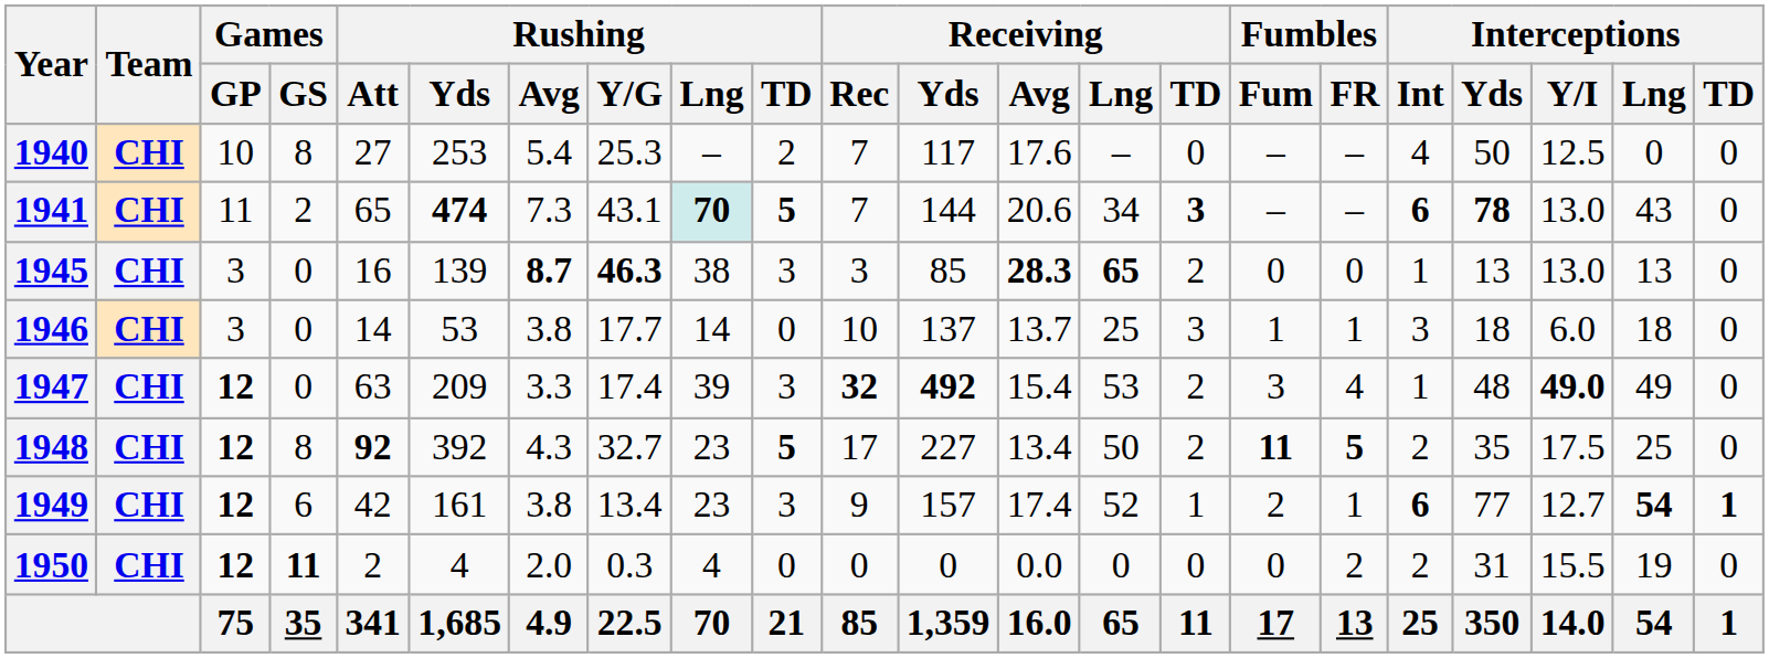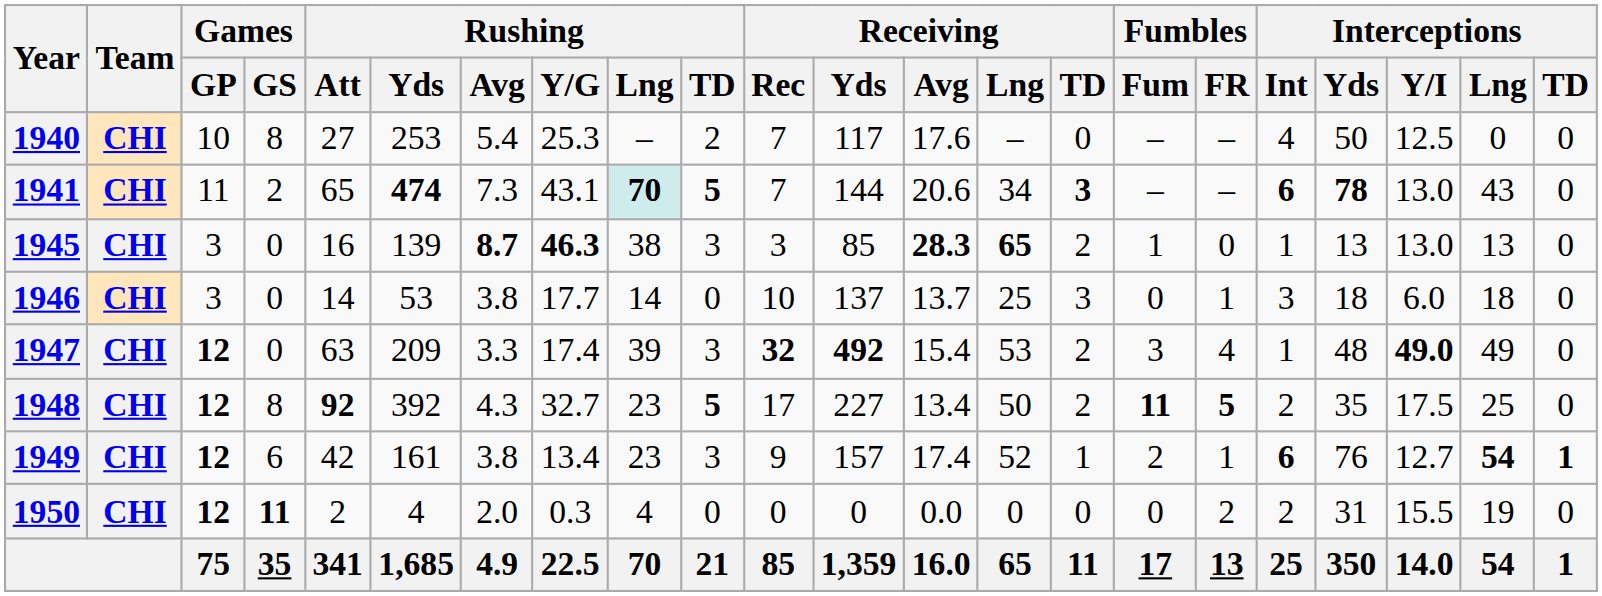 <table class= "wikitable" style="text-align:center;">
 <tr>
 <th rowspan="2">Year</th>
 <th rowspan="2">Team</th>
 <th colspan="2">Games</th>
 <th colspan="6">Rushing</th>
 <th colspan="5">Receiving</th>
 <th colspan="2">Fumbles</th>
 <th colspan="5">Interceptions</th>
 </tr>
 <tr>
 <th>GP</th>
 <th>GS</th>
 <th>Att</th>
 <th>Yds</th>
 <th>Avg</th>
 <th>Y/G</th>
 <th>Lng</th>
 <th>TD</th>
 <th>Rec</th>
 <th>Yds</th>
 <th>Avg</th>
 <th>Lng</th>
 <th>TD</th>
 <th>Fum</th>
 <th>FR</th>
 <th>Int</th>
 <th>Yds</th>
 <th>Y/I</th>
 <th>Lng</th>
 <th>TD</th>
 </tr>
 <tr>
 <th><a href='#'>1940</a></th>
 <th style="background:#ffe6bd;"><a href='#'>CHI</a></th>
 <td>10</td>
 <td>8</td>
 <td>27</td>
 <td>253</td>
 <td>5.4</td>
 <td>25.3</td>
 <td>–</td>
 <td>2</td>
 <td>7</td>
 <td>117</td>
 <td>17.6</td>
 <td>–</td>
 <td>0</td>
 <td>–</td>
 <td>–</td>
 <td>4</td>
 <td>50</td>
 <td>12.5</td>
 <td>0</td>
 <td>0</td>
 </tr>
 <tr>
 <th><a href='#'>1941</a></th>
 <th style="background:#ffe6bd;"><a href='#'>CHI</a></th>
 <td>11</td>
 <td>2</td>
 <td>65</td>
 <td><strong>474</strong></td>
 <td>7.3</td>
 <td>43.1</td>
 <td style="background:#cfecec;"><strong>70</strong></td>
 <td><strong>5</strong></td>
 <td>7</td>
 <td>144</td>
 <td>20.6</td>
 <td>34</td>
 <td><strong>3</strong></td>
 <td>–</td>
 <td>–</td>
 <td><strong>6</strong></td>
 <td><strong>78</strong></td>
 <td>13.0</td>
 <td>43</td>
 <td>0</td>
 </tr>
 <tr>
 <th><a href='#'>1945</a></th>
 <th><a href='#'>CHI</a></th>
 <td>3</td>
 <td>0</td>
 <td>16</td>
 <td>139</td>
 <td><strong>8.7</strong></td>
 <td><strong>46.3</strong></td>
 <td>38</td>
 <td>3</td>
 <td>3</td>
 <td>85</td>
 <td><strong>28.3</strong></td>
 <td><strong>65</strong></td>
 <td>2</td>
-<td>0</td>
+<td>1</td>
 <td>0</td>
 <td>1</td>
 <td>13</td>
 <td>13.0</td>
 <td>13</td>
 <td>0</td>
 </tr>
 <tr>
 <th><a href='#'>1946</a></th>
 <th style="background:#ffe6bd;"><a href='#'>CHI</a></th>
 <td>3</td>
 <td>0</td>
 <td>14</td>
 <td>53</td>
 <td>3.8</td>
 <td>17.7</td>
 <td>14</td>
 <td>0</td>
 <td>10</td>
 <td>137</td>
 <td>13.7</td>
 <td>25</td>
 <td>3</td>
-<td>1</td>
+<td>0</td>
 <td>1</td>
 <td>3</td>
 <td>18</td>
 <td>6.0</td>
 <td>18</td>
 <td>0</td>
 </tr>
 <tr>
 <th><a href='#'>1947</a></th>
 <th><a href='#'>CHI</a></th>
 <td><strong>12</strong></td>
 <td>0</td>
 <td>63</td>
 <td>209</td>
 <td>3.3</td>
 <td>17.4</td>
 <td>39</td>
 <td>3</td>
 <td><strong>32</strong></td>
 <td><strong>492</strong></td>
 <td>15.4</td>
 <td>53</td>
 <td>2</td>
 <td>3</td>
 <td>4</td>
 <td>1</td>
 <td>48</td>
 <td><strong>49.0</strong></td>
 <td>49</td>
 <td>0</td>
 </tr>
 <tr>
 <th><a href='#'>1948</a></th>
 <th><a href='#'>CHI</a></th>
 <td><strong>12</strong></td>
 <td>8</td>
 <td><strong>92</strong></td>
 <td>392</td>
 <td>4.3</td>
 <td>32.7</td>
 <td>23</td>
 <td><strong>5</strong></td>
 <td>17</td>
 <td>227</td>
 <td>13.4</td>
 <td>50</td>
 <td>2</td>
 <td><strong>11</strong></td>
 <td><strong>5</strong></td>
 <td>2</td>
 <td>35</td>
 <td>17.5</td>
 <td>25</td>
 <td>0</td>
 </tr>
 <tr>
 <th><a href='#'>1949</a></th>
 <th><a href='#'>CHI</a></th>
 <td><strong>12</strong></td>
 <td>6</td>
 <td>42</td>
 <td>161</td>
 <td>3.8</td>
 <td>13.4</td>
 <td>23</td>
 <td>3</td>
 <td>9</td>
 <td>157</td>
 <td>17.4</td>
 <td>52</td>
 <td>1</td>
 <td>2</td>
 <td>1</td>
 <td><strong>6</strong></td>
-<td>77</td>
+<td>76</td>
 <td>12.7</td>
 <td><strong>54</strong></td>
 <td><strong>1</strong></td>
 </tr>
 <tr>
 <th><a href='#'>1950</a></th>
 <th><a href='#'>CHI</a></th>
 <td><strong>12</strong></td>
 <td><strong>11</strong></td>
 <td>2</td>
 <td>4</td>
 <td>2.0</td>
 <td>0.3</td>
 <td>4</td>
 <td>0</td>
 <td>0</td>
 <td>0</td>
 <td>0.0</td>
 <td>0</td>
 <td>0</td>
 <td>0</td>
 <td>2</td>
 <td>2</td>
 <td>31</td>
 <td>15.5</td>
 <td>19</td>
 <td>0</td>
 </tr>
 <tr>
 <th colspan="2"></th>
 <th>75</th>
 <th><u>35</u></th>
 <th>341</th>
 <th>1,685</th>
 <th>4.9</th>
 <th>22.5</th>
 <th>70</th>
 <th>21</th>
 <th>85</th>
 <th>1,359</th>
 <th>16.0</th>
 <th>65</th>
 <th>11</th>
 <th><u>17</u></th>
 <th><u>13</u></th>
 <th>25</th>
 <th>350</th>
 <th>14.0</th>
 <th>54</th>
 <th>1</th>
 </tr>
 </table>
